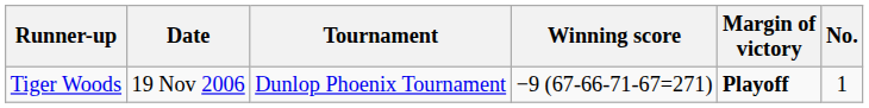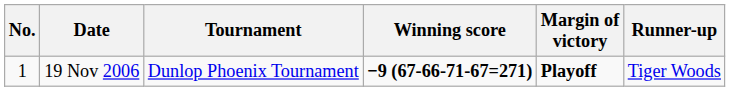 <table class="wikitable" style="font-size:95%;">
 <tr>
-<th>Runner-up</th>
+<th>No.</th>
 <th>Date</th>
 <th>Tournament</th>
 <th>Winning score</th>
 <th>Margin of<br>victory</th>
-<th>No.</th>
+<th>Runner-up</th>
 </tr>
 <tr>
-<td> <a href='#'>Tiger Woods</a></td>
+<td align=center>1</td>
 <td align=right>19 Nov <a href='#'>2006</a></td>
 <td><a href='#'>Dunlop Phoenix Tournament</a></td>
-<td>−9 (67-66-71-67=271)</td>
+<td><strong>−9 (67-66-71-67=271)</strong></td>
 <td><strong>Playoff</strong></td>
-<td align=center>1</td>
+<td> <a href='#'>Tiger Woods</a></td>
 </tr>
 </table>
